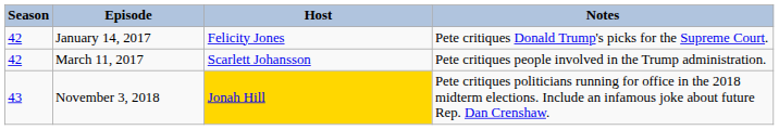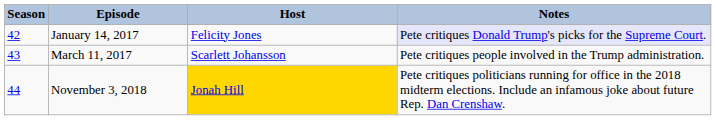 <table class="wikitable" style="width:100%;">
 <tr>
 <th style="background:#B0C4DE;" width="5%">Season</th>
 <th style="background:#B0C4DE;" width="20%">Episode</th>
 <th style="background:#B0C4DE;" width="30%">Host</th>
 <th style="background:#B0C4DE;" width="45%">Notes</th>
 </tr>
 <tr>
 <td><a href='#'>42</a></td>
 <td>January 14, 2017</td>
 <td><a href='#'>Felicity Jones</a></td>
-<td>Pete critiques <a href='#'>Donald Trump</a>'s picks for the <a href='#'>Supreme Court</a>.</td>
+<td style="background: lavender;">Pete critiques <a href='#'>Donald Trump</a>'s picks for the <a href='#'>Supreme Court</a>.</td>
 </tr>
 <tr>
-<td><a href='#'>42</a></td>
+<td><a href='#'>43</a></td>
 <td>March 11, 2017</td>
 <td><a href='#'>Scarlett Johansson</a></td>
 <td>Pete critiques people involved in the Trump administration.</td>
 </tr>
 <tr>
-<td><a href='#'>43</a></td>
+<td><a href='#'>44</a></td>
 <td>November 3, 2018</td>
 <td style="background: gold;"><a href='#'>Jonah Hill</a></td>
 <td>Pete critiques politicians running for office in the 2018 midterm elections. Include an infamous joke about future Rep. <a href='#'>Dan Crenshaw</a>.</td>
 </tr>
 </table>
